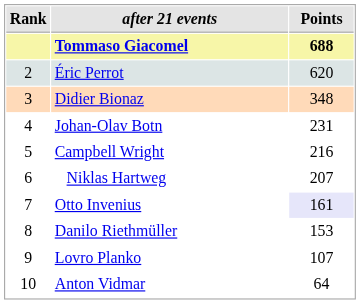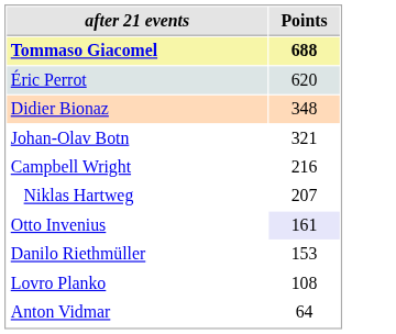 <table cellspacing="1" cellpadding="3" style="border:1px solid #AAAAAA;font-size:86%">
 <tr style="background-color: #E4E4E4;">
-<th style="border-bottom:1px solid #AAAAAA; width: 10px;">Rank</th>
 <th style="border-bottom:1px solid #AAAAAA; width: 200px;"><em>after 21 events</em></th>
 <th style="border-bottom:1px solid #AAAAAA; width: 50px;">Points</th>
 </tr>
 <tr style="background:#f7f6a8;">
-<td align=center></td>
 <td> <strong><a href='#'>Tommaso Giacomel</a></strong></td>
 <td align=center><strong>688</strong></td>
 </tr>
 <tr style="background:#dce5e5;">
-<td align=center>2</td>
 <td> <a href='#'>Éric Perrot</a></td>
 <td align=center>620</td>
 </tr>
 <tr style="background:#ffdab9;">
-<td align=center>3</td>
 <td> <a href='#'>Didier Bionaz</a></td>
 <td align=center>348</td>
 </tr>
 <tr>
-<td align=center>4</td>
 <td> <a href='#'>Johan-Olav Botn</a></td>
-<td align=center>231</td>
+<td align=center>321</td>
 </tr>
 <tr>
-<td align=center>5</td>
 <td> <a href='#'>Campbell Wright</a></td>
 <td align=center>216</td>
 </tr>
 <tr>
-<td align=center>6</td>
 <td>   <a href='#'>Niklas Hartweg</a></td>
 <td align=center>207</td>
 </tr>
 <tr>
-<td align=center>7</td>
 <td> <a href='#'>Otto Invenius</a></td>
 <td align=center style="background: lavender;">161</td>
 </tr>
 <tr>
-<td align=center>8</td>
 <td> <a href='#'>Danilo Riethmüller</a></td>
 <td align=center>153</td>
 </tr>
 <tr>
-<td align=center>9</td>
 <td> <a href='#'>Lovro Planko</a></td>
-<td align=center>107</td>
+<td align=center>108</td>
 </tr>
 <tr>
-<td align=center>10</td>
 <td> <a href='#'>Anton Vidmar</a></td>
 <td align=center>64</td>
 </tr>
 </table>
